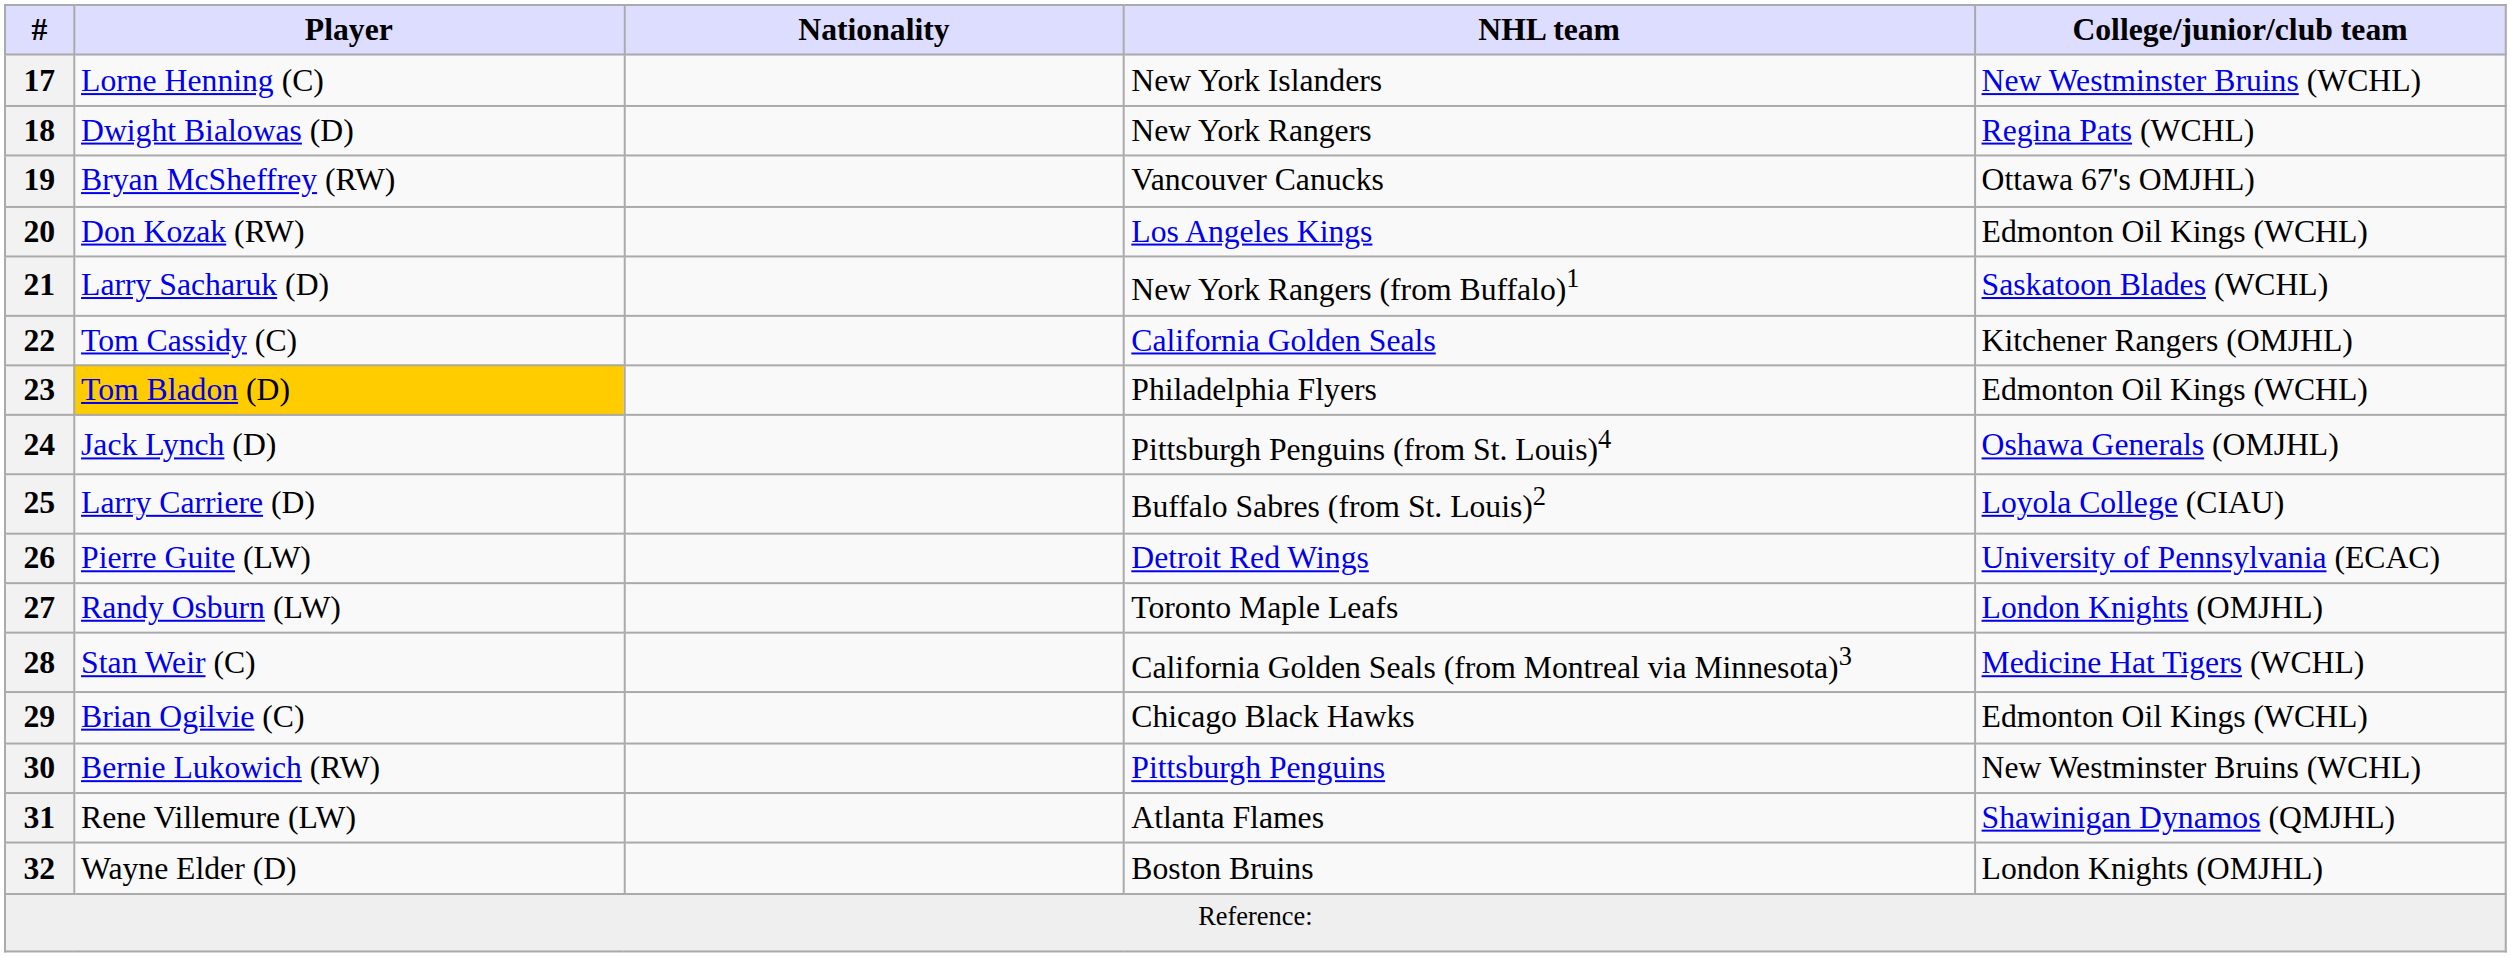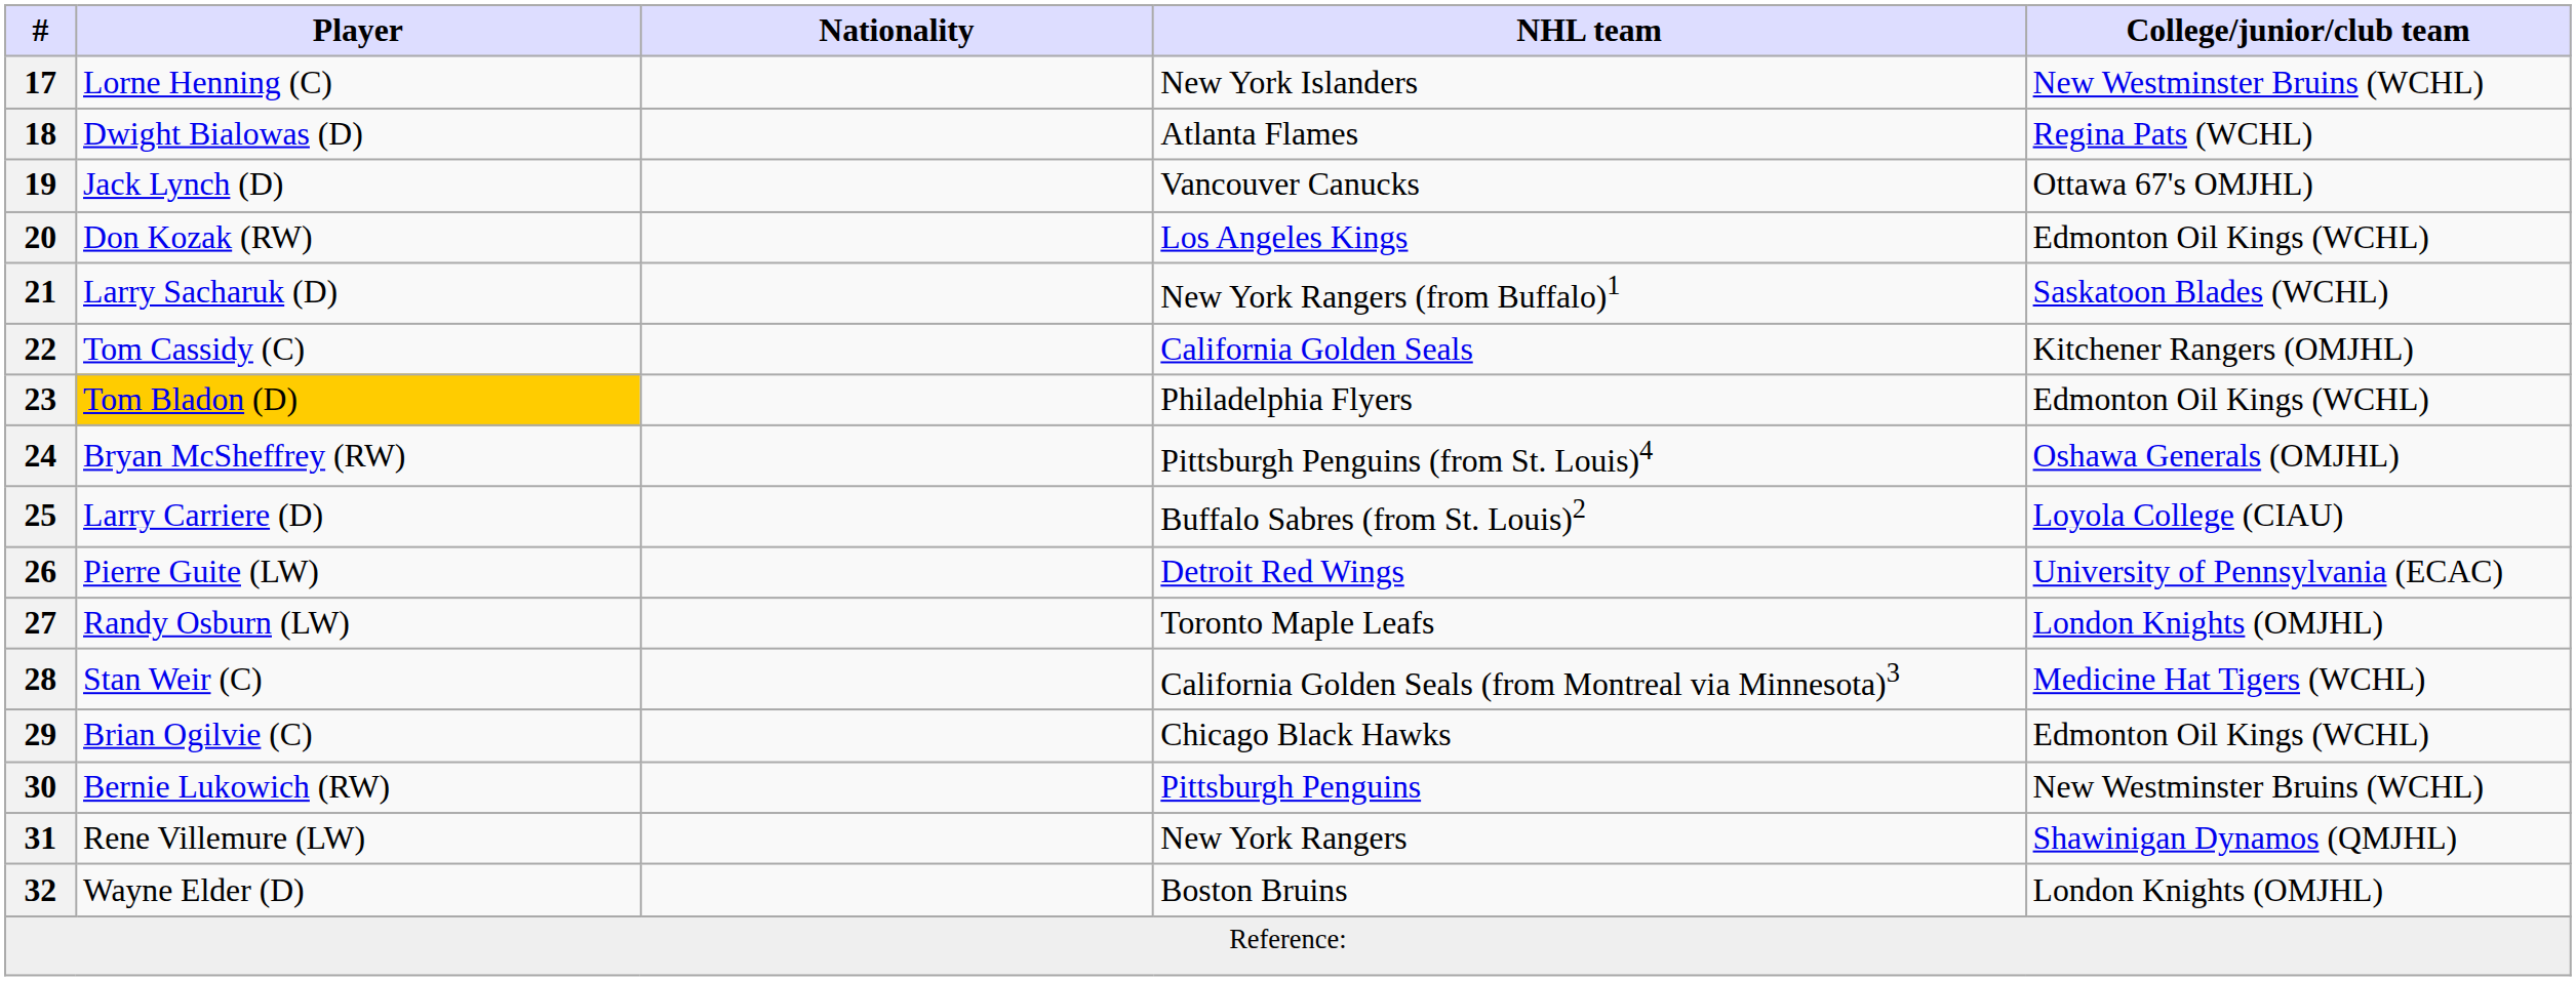 <table class="wikitable" style="width: 100%">
 <tr>
 <th style="background:#ddf; width:2.75%;">#</th>
 <th style="background:#ddf; width:22.0%;">Player</th>
 <th style="background:#ddf; width:20.0%;">Nationality</th>
 <th style="background:#ddf; width:34.0%;">NHL team</th>
 <th style="background:#ddf; width:100.0%;">College/junior/club team</th>
 </tr>
 <tr>
 <th>17</th>
 <td><a href='#'>Lorne Henning</a> (C)</td>
 <td></td>
 <td>New York Islanders</td>
 <td><a href='#'>New Westminster Bruins</a> (WCHL)</td>
 </tr>
 <tr>
 <th>18</th>
 <td><a href='#'>Dwight Bialowas</a> (D)</td>
 <td></td>
-<td>New York Rangers</td>
+<td>Atlanta Flames</td>
 <td><a href='#'>Regina Pats</a> (WCHL)</td>
 </tr>
 <tr>
 <th>19</th>
-<td><a href='#'>Bryan McSheffrey</a> (RW)</td>
+<td><a href='#'>Jack Lynch</a> (D)</td>
 <td></td>
 <td>Vancouver Canucks</td>
 <td>Ottawa 67's OMJHL)</td>
 </tr>
 <tr>
 <th>20</th>
 <td><a href='#'>Don Kozak</a> (RW)</td>
 <td></td>
 <td><a href='#'>Los Angeles Kings</a></td>
 <td>Edmonton Oil Kings (WCHL)</td>
 </tr>
 <tr>
 <th>21</th>
 <td><a href='#'>Larry Sacharuk</a> (D)</td>
 <td></td>
 <td>New York Rangers (from Buffalo)<sup>1</sup></td>
 <td><a href='#'>Saskatoon Blades</a> (WCHL)</td>
 </tr>
 <tr>
 <th>22</th>
 <td><a href='#'>Tom Cassidy</a> (C)</td>
 <td></td>
 <td><a href='#'>California Golden Seals</a></td>
 <td>Kitchener Rangers (OMJHL)</td>
 </tr>
 <tr>
 <th>23</th>
 <td bgcolor="#FFCC00"><a href='#'>Tom Bladon</a> (D)</td>
 <td></td>
 <td>Philadelphia Flyers</td>
 <td>Edmonton Oil Kings (WCHL)</td>
 </tr>
 <tr>
 <th>24</th>
-<td><a href='#'>Jack Lynch</a> (D)</td>
+<td><a href='#'>Bryan McSheffrey</a> (RW)</td>
 <td></td>
 <td>Pittsburgh Penguins (from St. Louis)<sup>4</sup></td>
 <td><a href='#'>Oshawa Generals</a> (OMJHL)</td>
 </tr>
 <tr>
 <th>25</th>
 <td><a href='#'>Larry Carriere</a> (D)</td>
 <td></td>
 <td>Buffalo Sabres (from St. Louis)<sup>2</sup></td>
 <td><a href='#'>Loyola College</a> (CIAU)</td>
 </tr>
 <tr>
 <th>26</th>
 <td><a href='#'>Pierre Guite</a> (LW)</td>
 <td></td>
 <td><a href='#'>Detroit Red Wings</a></td>
 <td><a href='#'>University of Pennsylvania</a> (ECAC)</td>
 </tr>
 <tr>
 <th>27</th>
 <td><a href='#'>Randy Osburn</a> (LW)</td>
 <td></td>
 <td>Toronto Maple Leafs</td>
 <td><a href='#'>London Knights</a> (OMJHL)</td>
 </tr>
 <tr>
 <th>28</th>
 <td><a href='#'>Stan Weir</a> (C)</td>
 <td></td>
 <td>California Golden Seals (from Montreal via Minnesota)<sup>3</sup></td>
 <td><a href='#'>Medicine Hat Tigers</a> (WCHL)</td>
 </tr>
 <tr>
 <th>29</th>
 <td><a href='#'>Brian Ogilvie</a> (C)</td>
 <td></td>
 <td>Chicago Black Hawks</td>
 <td>Edmonton Oil Kings (WCHL)</td>
 </tr>
 <tr>
 <th>30</th>
 <td><a href='#'>Bernie Lukowich</a> (RW)</td>
 <td></td>
 <td><a href='#'>Pittsburgh Penguins</a></td>
 <td>New Westminster Bruins (WCHL)</td>
 </tr>
 <tr>
 <th>31</th>
 <td>Rene Villemure (LW)</td>
 <td></td>
-<td>Atlanta Flames</td>
+<td>New York Rangers</td>
 <td><a href='#'>Shawinigan Dynamos</a> (QMJHL)</td>
 </tr>
 <tr>
 <th>32</th>
 <td>Wayne Elder (D)</td>
 <td></td>
 <td>Boston Bruins</td>
 <td>London Knights (OMJHL)</td>
 </tr>
 <tr>
 <td align=center colspan="6" bgcolor="#efefef"><sup>Reference: </sup></td>
 </tr>
 </table>
